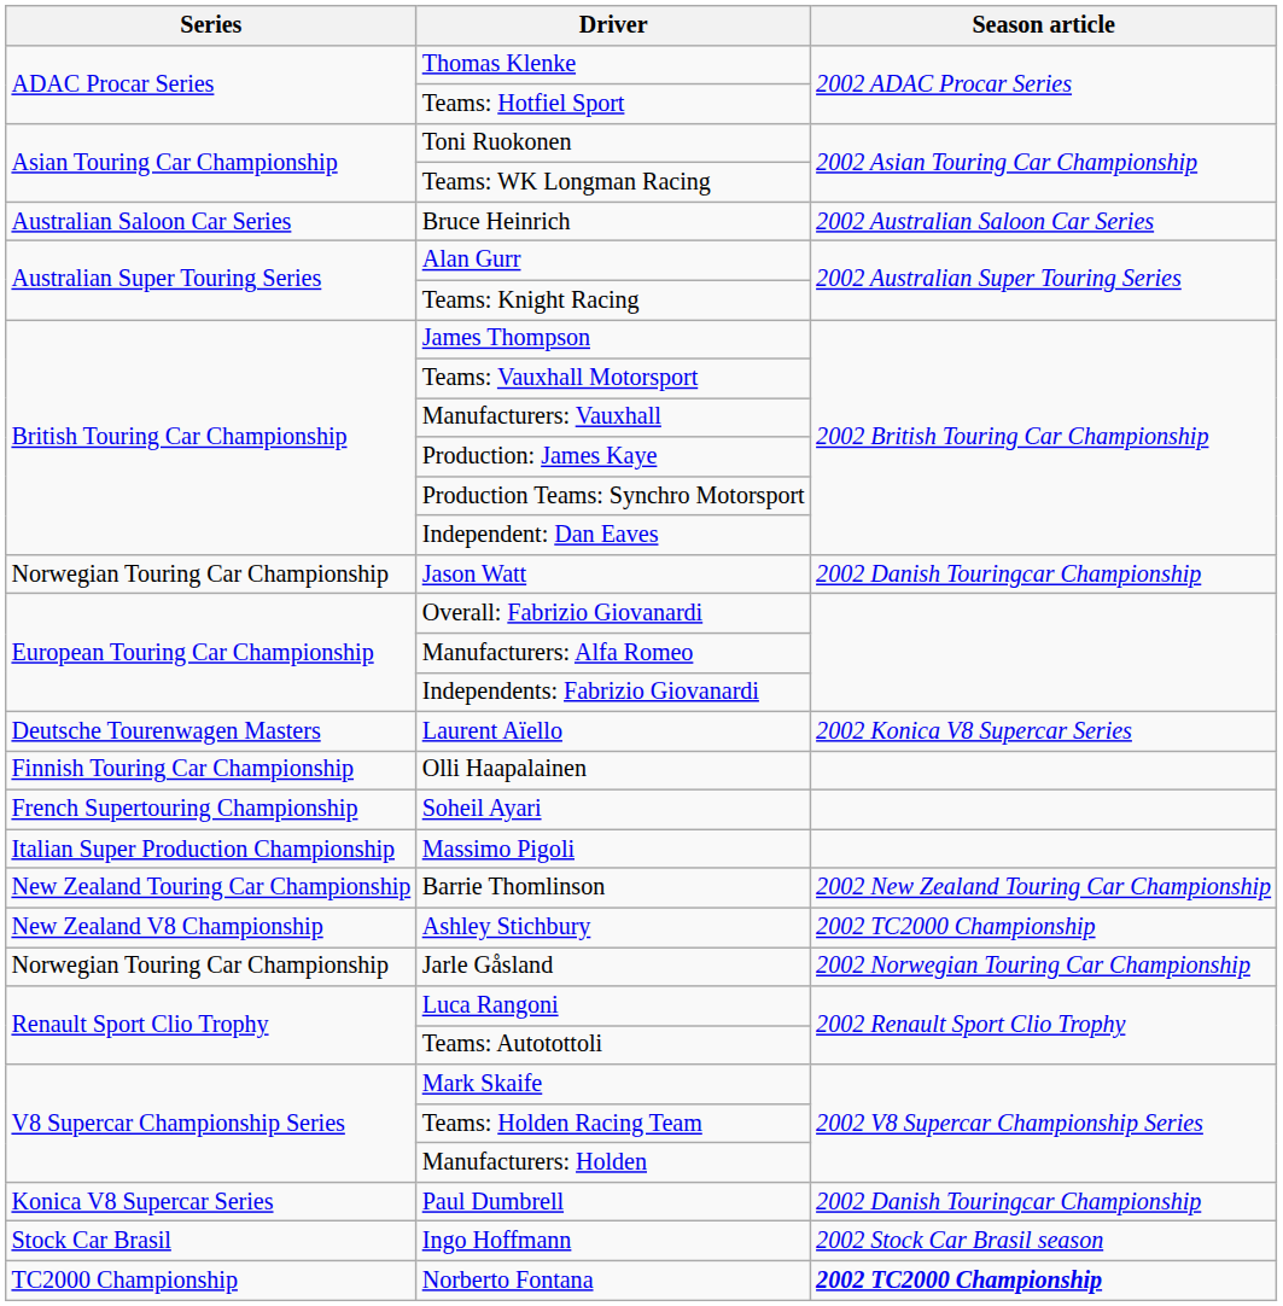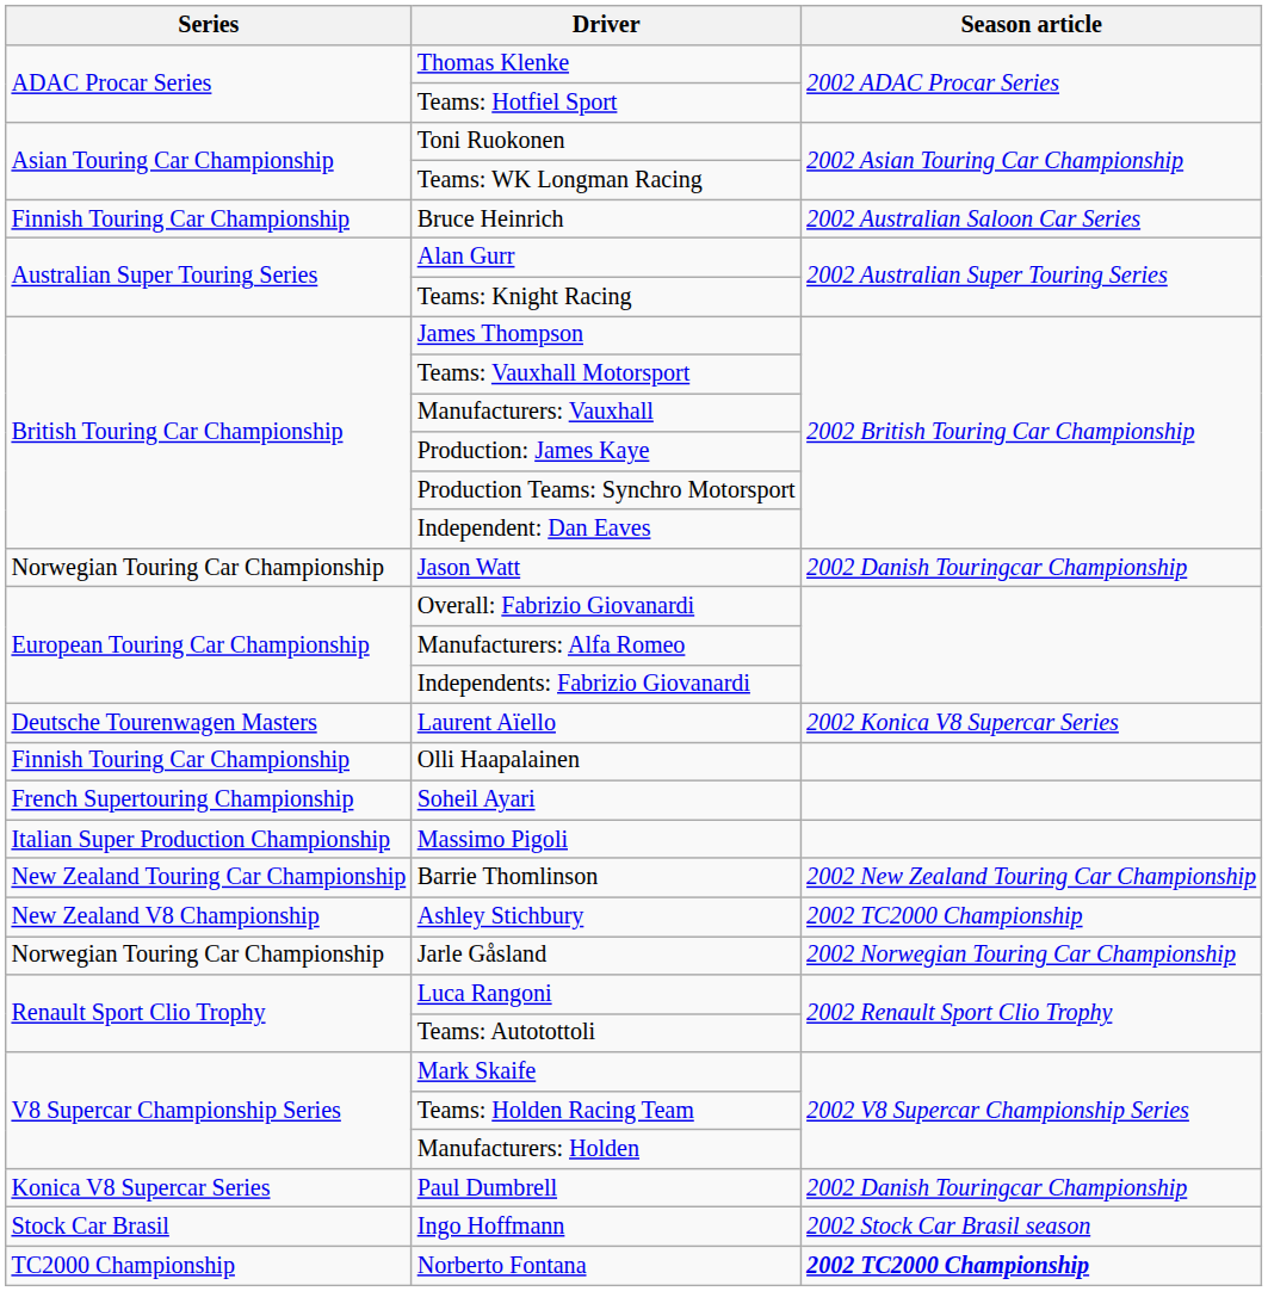 <table class="wikitable" style="font-size: 87%;">
 <tr>
 <th>Series</th>
 <th>Driver</th>
 <th>Season article</th>
 </tr>
 <tr>
 <td rowspan=2><a href='#'>ADAC Procar Series</a></td>
 <td> <a href='#'>Thomas Klenke</a></td>
 <td rowspan=2><em><a href='#'>2002 ADAC Procar Series</a></em></td>
 </tr>
 <tr>
 <td>Teams:  <a href='#'>Hotfiel Sport</a></td>
 </tr>
 <tr>
 <td rowspan=2><a href='#'>Asian Touring Car Championship</a></td>
 <td> Toni Ruokonen</td>
 <td rowspan=2><em><a href='#'>2002 Asian Touring Car Championship</a></em></td>
 </tr>
 <tr>
 <td>Teams:  WK Longman Racing</td>
 </tr>
 <tr>
-<td><a href='#'>Australian Saloon Car Series</a></td>
+<td><a href='#'>Finnish Touring Car Championship</a></td>
 <td> Bruce Heinrich</td>
 <td><em><a href='#'>2002 Australian Saloon Car Series</a></em></td>
 </tr>
 <tr>
 <td rowspan=2><a href='#'>Australian Super Touring Series</a></td>
 <td> <a href='#'>Alan Gurr</a></td>
 <td rowspan=2><em><a href='#'>2002 Australian Super Touring Series</a></em></td>
 </tr>
 <tr>
 <td>Teams:  Knight Racing</td>
 </tr>
 <tr>
 <td rowspan=6><a href='#'>British Touring Car Championship</a></td>
 <td> <a href='#'>James Thompson</a></td>
 <td rowspan=6><em><a href='#'>2002 British Touring Car Championship</a></em></td>
 </tr>
 <tr>
 <td>Teams:  <a href='#'>Vauxhall Motorsport</a></td>
 </tr>
 <tr>
 <td>Manufacturers:  <a href='#'>Vauxhall</a></td>
 </tr>
 <tr>
 <td>Production:  <a href='#'>James Kaye</a></td>
 </tr>
 <tr>
 <td>Production Teams:  Synchro Motorsport</td>
 </tr>
 <tr>
 <td>Independent:  <a href='#'>Dan Eaves</a></td>
 </tr>
 <tr>
 <td>Norwegian Touring Car Championship</td>
 <td> <a href='#'>Jason Watt</a></td>
 <td><em><a href='#'>2002 Danish Touringcar Championship</a></em></td>
 </tr>
 <tr>
 <td rowspan=3><a href='#'>European Touring Car Championship</a></td>
 <td>Overall:  <a href='#'>Fabrizio Giovanardi</a></td>
 <td rowspan=3></td>
 </tr>
 <tr>
 <td>Manufacturers:  <a href='#'>Alfa Romeo</a></td>
 </tr>
 <tr>
 <td>Independents:  <a href='#'>Fabrizio Giovanardi</a></td>
 </tr>
 <tr>
 <td><a href='#'>Deutsche Tourenwagen Masters</a></td>
 <td> <a href='#'>Laurent Aïello</a></td>
 <td><em><a href='#'>2002 Konica V8 Supercar Series</a></em></td>
 </tr>
 <tr>
 <td><a href='#'>Finnish Touring Car Championship</a></td>
 <td> Olli Haapalainen</td>
 <td></td>
 </tr>
 <tr>
 <td><a href='#'>French Supertouring Championship</a></td>
 <td> <a href='#'>Soheil Ayari</a></td>
 <td></td>
 </tr>
 <tr>
 <td><a href='#'>Italian Super Production Championship</a></td>
 <td> <a href='#'>Massimo Pigoli</a></td>
 <td></td>
 </tr>
 <tr>
 <td><a href='#'>New Zealand Touring Car Championship</a></td>
 <td> Barrie Thomlinson</td>
 <td><em><a href='#'>2002 New Zealand Touring Car Championship</a></em></td>
 </tr>
 <tr>
 <td><a href='#'>New Zealand V8 Championship</a></td>
 <td> <a href='#'>Ashley Stichbury</a></td>
 <td><em><a href='#'>2002 TC2000 Championship</a></em></td>
 </tr>
 <tr>
 <td>Norwegian Touring Car Championship</td>
 <td> Jarle Gåsland</td>
 <td><em><a href='#'>2002 Norwegian Touring Car Championship</a></em></td>
 </tr>
 <tr>
 <td rowspan=2><a href='#'>Renault Sport Clio Trophy</a></td>
 <td> <a href='#'>Luca Rangoni</a></td>
 <td rowspan=2><em><a href='#'>2002 Renault Sport Clio Trophy</a></em></td>
 </tr>
 <tr>
 <td>Teams:  Autotottoli</td>
 </tr>
 <tr>
 <td rowspan=3><a href='#'>V8 Supercar Championship Series</a></td>
 <td> <a href='#'>Mark Skaife</a></td>
 <td rowspan=3><em><a href='#'>2002 V8 Supercar Championship Series</a></em></td>
 </tr>
 <tr>
 <td>Teams:  <a href='#'>Holden Racing Team</a></td>
 </tr>
 <tr>
 <td>Manufacturers:  <a href='#'>Holden</a></td>
 </tr>
 <tr>
 <td><a href='#'>Konica V8 Supercar Series</a></td>
 <td> <a href='#'>Paul Dumbrell</a></td>
 <td><em><a href='#'>2002 Danish Touringcar Championship</a></em></td>
 </tr>
 <tr>
 <td><a href='#'>Stock Car Brasil</a></td>
 <td> <a href='#'>Ingo Hoffmann</a></td>
 <td><em><a href='#'>2002 Stock Car Brasil season</a></em></td>
 </tr>
 <tr>
 <td><a href='#'>TC2000 Championship</a></td>
 <td> <a href='#'>Norberto Fontana</a></td>
 <td><strong><em><a href='#'>2002 TC2000 Championship</a></em></strong></td>
 </tr>
 <tr>
 </tr>
 </table>
